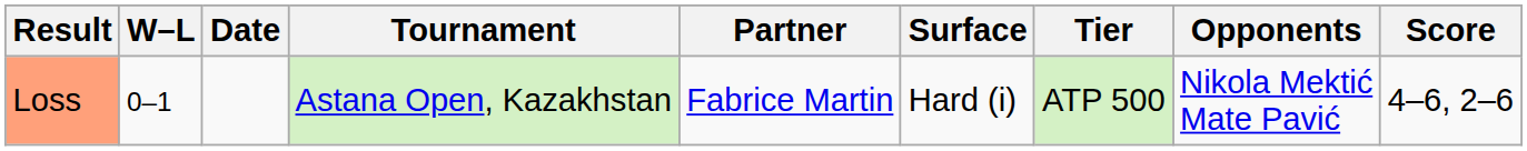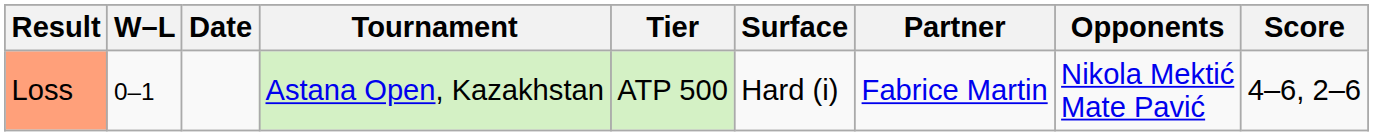 <table class="wikitable">
 <tr>
 <th>Result</th>
 <th class="unsortable">W–L</th>
 <th>Date</th>
 <th>Tournament</th>
+<th>Tier</th>
+<th>Surface</th>
 <th>Partner</th>
-<th>Surface</th>
-<th>Tier</th>
 <th>Opponents</th>
 <th class="unsortable">Score</th>
 </tr>
 <tr>
 <td bgcolor=FFA07A>Loss</td>
 <td><small>0–1</small></td>
 <td><a href='#'></a></td>
 <td style="background:#D4F1C5;"><a href='#'>Astana Open</a>, Kazakhstan</td>
+<td style="background:#D4F1C5;">ATP 500</td>
+<td>Hard (i)</td>
 <td> <a href='#'>Fabrice Martin</a></td>
-<td>Hard (i)</td>
-<td style="background:#D4F1C5;">ATP 500</td>
 <td> <a href='#'>Nikola Mektić</a><br> <a href='#'>Mate Pavić</a></td>
 <td>4–6, 2–6</td>
 </tr>
 </table>
